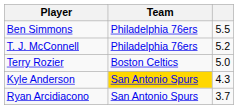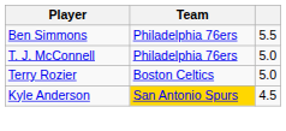 <table class="wikitable" style="text-align:left">
 <tr>
 <th width="150px">Player</th>
 <th width="150px">Team</th>
 <th width="25px"></th>
 </tr>
 <tr>
 <td><a href='#'>Ben Simmons</a></td>
 <td><a href='#'>Philadelphia 76ers</a></td>
 <td align="center">5.5</td>
 </tr>
 <tr>
 <td><a href='#'>T. J. McConnell</a></td>
 <td><a href='#'>Philadelphia 76ers</a></td>
-<td align="center">5.2</td>
+<td align="center">5.0</td>
 </tr>
 <tr>
 <td><a href='#'>Terry Rozier</a></td>
 <td><a href='#'>Boston Celtics</a></td>
 <td align="center">5.0</td>
 </tr>
 <tr>
 <td><a href='#'>Kyle Anderson</a></td>
 <td style="background: gold;"><a href='#'>San Antonio Spurs</a></td>
-<td align="center">4.3</td>
-</tr>
-<tr>
-<td><a href='#'>Ryan Arcidiacono</a></td>
-<td><a href='#'>San Antonio Spurs</a></td>
-<td align="center">3.7</td>
+<td align="center">4.5</td>
 </tr>
 </table>
